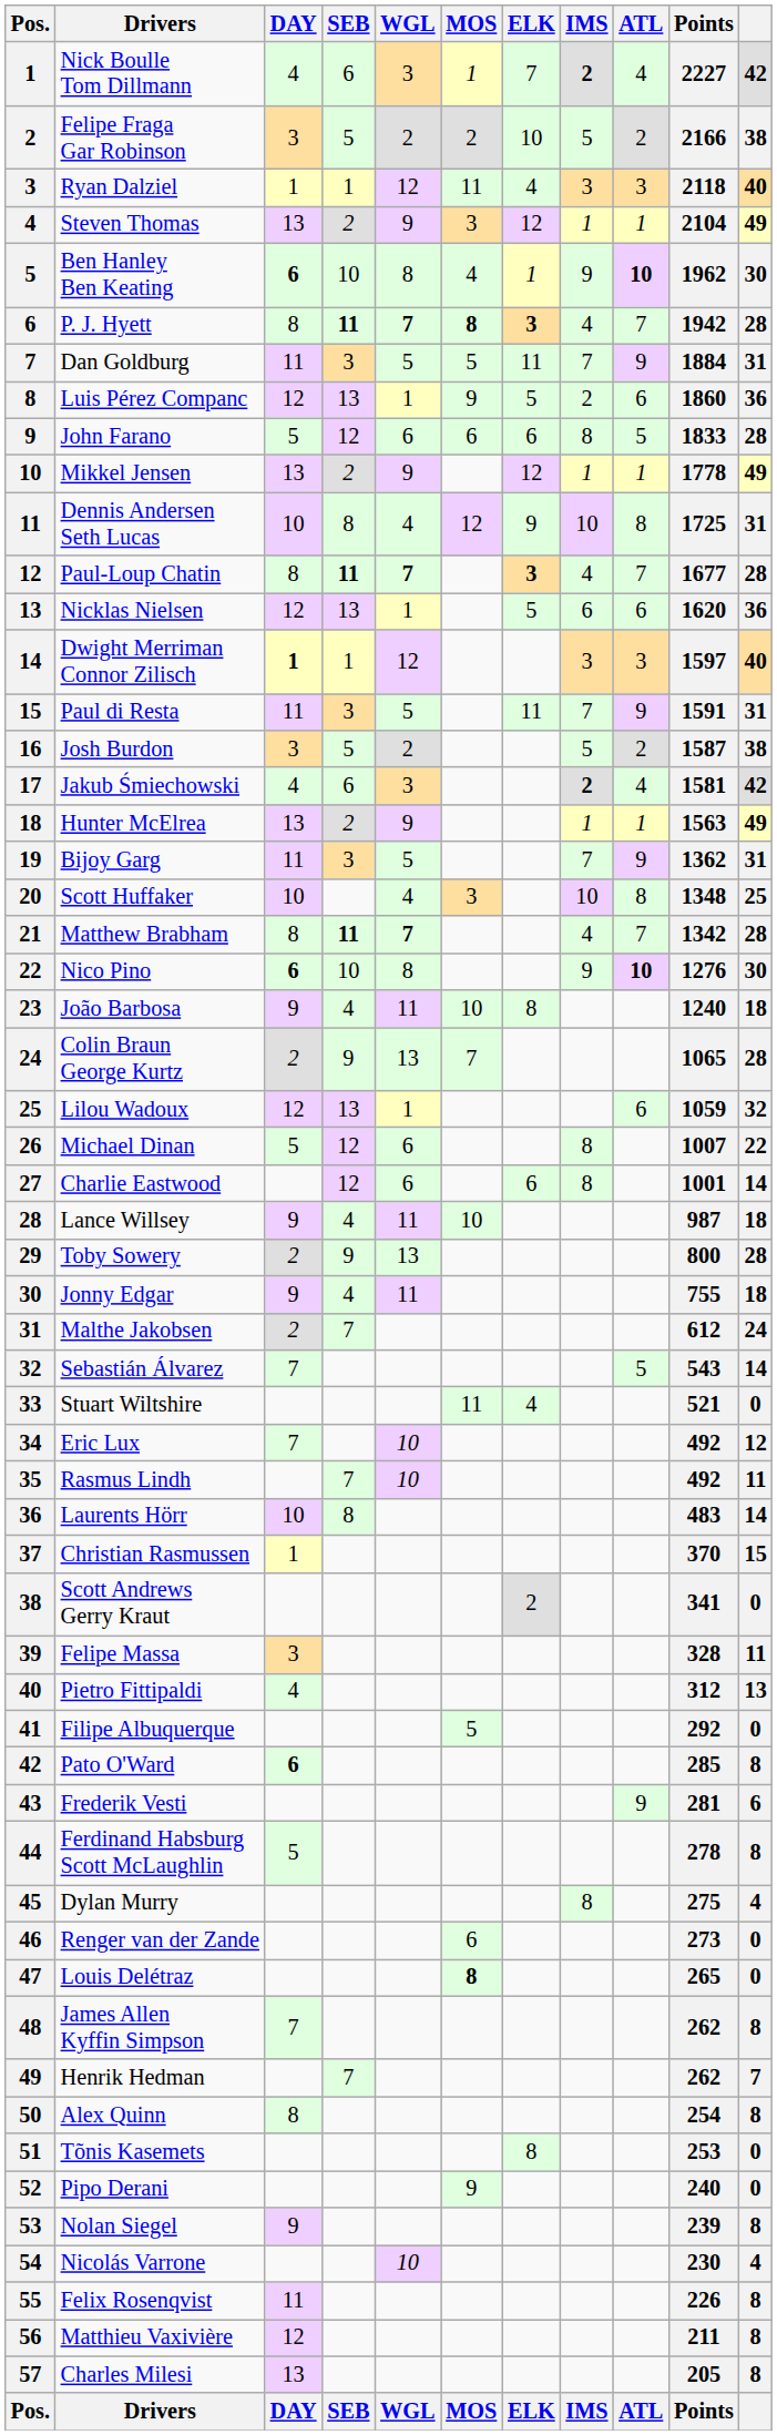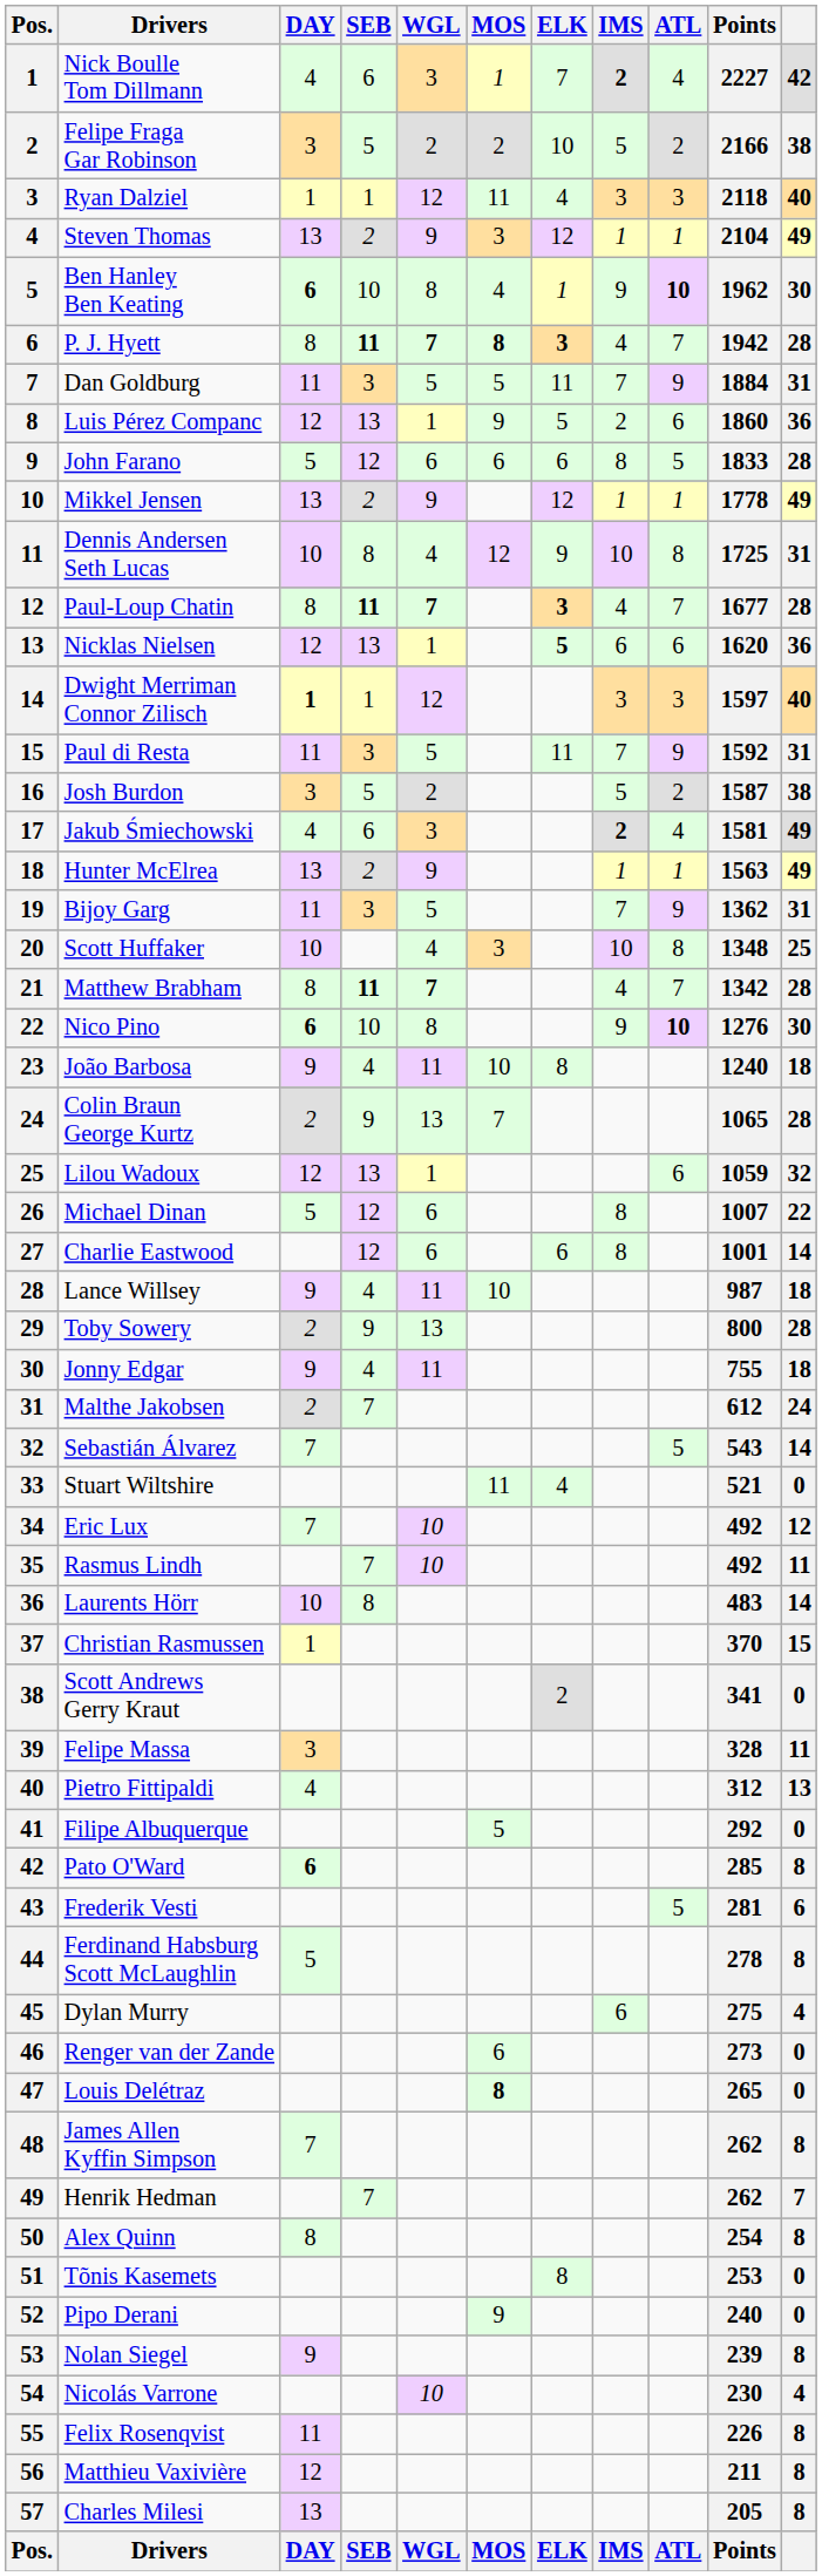 <table class="wikitable" style="font-size:85%;">
 <tr>
 <th>Pos.</th>
 <th>Drivers</th>
 <th><a href='#'>DAY</a></th>
 <th><a href='#'>SEB</a></th>
 <th><a href='#'>WGL</a></th>
 <th><a href='#'>MOS</a></th>
 <th><a href='#'>ELK</a></th>
 <th><a href='#'>IMS</a></th>
 <th><a href='#'>ATL</a></th>
 <th>Points</th>
 <th></th>
 </tr>
 <tr>
 <th>1</th>
 <td> <a href='#'>Nick Boulle</a><br> <a href='#'>Tom Dillmann</a></td>
 <td style="background:#dfffdf;" align="center">4</td>
 <td style="background:#dfffdf;" align="center">6</td>
 <td style="background:#ffdf9f;" align="center">3</td>
 <td style="background:#ffffbf;" align="center"><em>1</em></td>
 <td style="background:#dfffdf;" align="center">7</td>
 <td style="background:#dfdfdf;" align="center"><strong>2</strong></td>
 <td style="background:#dfffdf;" align="center">4</td>
 <th>2227</th>
 <th style="background:#dfdfdf;">42</th>
 </tr>
 <tr>
 <th>2</th>
 <td> <a href='#'>Felipe Fraga</a><br> <a href='#'>Gar Robinson</a></td>
 <td style="background:#ffdf9f;" align="center">3</td>
 <td style="background:#dfffdf;" align="center">5</td>
 <td style="background:#dfdfdf;" align="center">2</td>
 <td style="background:#dfdfdf;" align="center">2</td>
 <td style="background:#dfffdf;" align="center">10</td>
 <td style="background:#dfffdf;" align="center">5</td>
 <td style="background:#dfdfdf;" align="center">2</td>
 <th>2166</th>
 <th>38</th>
 </tr>
 <tr>
 <th>3</th>
 <td> <a href='#'>Ryan Dalziel</a></td>
 <td style="background:#ffffbf;" align="center">1</td>
 <td style="background:#ffffbf;" align="center">1</td>
 <td style="background:#efcfff;" align="center">12</td>
 <td style="background:#dfffdf;" align="center">11</td>
 <td style="background:#dfffdf;" align="center">4</td>
 <td style="background:#ffdf9f;" align="center">3</td>
 <td style="background:#ffdf9f;" align="center">3</td>
 <th>2118</th>
 <th style="background:#ffdf9f;">40</th>
 </tr>
 <tr>
 <th>4</th>
 <td> <a href='#'>Steven Thomas</a></td>
 <td style="background:#efcfff;" align="center">13</td>
 <td style="background:#dfdfdf;" align="center"><em>2</em></td>
 <td style="background:#efcfff;" align="center">9</td>
 <td style="background:#ffdf9f;" align="center">3</td>
 <td style="background:#efcfff;" align="center">12</td>
 <td style="background:#ffffbf;" align="center"><em>1</em></td>
 <td style="background:#ffffbf;" align="center"><em>1</em></td>
 <th>2104</th>
 <th style="background:#ffffbf;">49</th>
 </tr>
 <tr>
 <th>5</th>
 <td> <a href='#'>Ben Hanley</a><br> <a href='#'>Ben Keating</a></td>
 <td style="background:#dfffdf;" align="center"><strong>6</strong></td>
 <td style="background:#dfffdf;" align="center">10</td>
 <td style="background:#dfffdf;" align="center">8</td>
 <td style="background:#dfffdf;" align="center">4</td>
 <td style="background:#ffffbf;" align="center"><em>1</em></td>
 <td style="background:#dfffdf;" align="center">9</td>
 <td style="background:#efcfff;" align="center"><strong>10</strong></td>
 <th>1962</th>
 <th>30</th>
 </tr>
 <tr>
 <th>6</th>
 <td> <a href='#'>P. J. Hyett</a></td>
 <td style="background:#dfffdf;" align="center">8</td>
 <td style="background:#dfffdf;" align="center"><strong>11</strong></td>
 <td style="background:#dfffdf;" align="center"><strong>7</strong></td>
 <td style="background:#dfffdf;" align="center"><strong>8</strong></td>
 <td style="background:#ffdf9f;" align="center"><strong>3</strong></td>
 <td style="background:#dfffdf;" align="center">4</td>
 <td style="background:#dfffdf;" align="center">7</td>
 <th>1942</th>
 <th>28</th>
 </tr>
 <tr>
 <th>7</th>
 <td> Dan Goldburg</td>
 <td style="background:#efcfff;" align="center">11</td>
 <td style="background:#ffdf9f;" align="center">3</td>
 <td style="background:#dfffdf;" align="center">5</td>
 <td style="background:#dfffdf;" align="center">5</td>
 <td style="background:#dfffdf;" align="center">11</td>
 <td style="background:#dfffdf;" align="center">7</td>
 <td style="background:#efcfff;" align="center">9</td>
 <th>1884</th>
 <th>31</th>
 </tr>
 <tr>
 <th>8</th>
 <td> <a href='#'>Luis Pérez Companc</a></td>
 <td style="background:#efcfff;" align="center">12</td>
 <td style="background:#efcfff;" align="center">13</td>
 <td style="background:#ffffbf;" align="center">1</td>
 <td style="background:#dfffdf;" align="center">9</td>
 <td style="background:#dfffdf;" align="center">5</td>
 <td style="background:#dfffdf;" align="center">2</td>
 <td style="background:#dfffdf;" align="center">6</td>
 <th>1860</th>
 <th>36</th>
 </tr>
 <tr>
 <th>9</th>
 <td> <a href='#'>John Farano</a></td>
 <td style="background:#dfffdf;" align="center">5</td>
 <td style="background:#efcfff;" align="center">12</td>
 <td style="background:#dfffdf;" align="center">6</td>
 <td style="background:#dfffdf;" align="center">6</td>
 <td style="background:#dfffdf;" align="center">6</td>
 <td style="background:#dfffdf;" align="center">8</td>
 <td style="background:#dfffdf;" align="center">5</td>
 <th>1833</th>
 <th>28</th>
 </tr>
 <tr>
 <th>10</th>
 <td> <a href='#'>Mikkel Jensen</a></td>
 <td style="background:#efcfff;" align="center">13</td>
 <td style="background:#dfdfdf;" align="center"><em>2</em></td>
 <td style="background:#efcfff;" align="center">9</td>
 <td></td>
 <td style="background:#efcfff;" align="center">12</td>
 <td style="background:#ffffbf;" align="center"><em>1</em></td>
 <td style="background:#ffffbf;" align="center"><em>1</em></td>
 <th>1778</th>
 <th style="background:#ffffbf;">49</th>
 </tr>
 <tr>
 <th>11</th>
 <td> <a href='#'>Dennis Andersen</a><br> <a href='#'>Seth Lucas</a></td>
 <td style="background:#efcfff;" align="center">10</td>
 <td style="background:#dfffdf;" align="center">8</td>
 <td style="background:#dfffdf;" align="center">4</td>
 <td style="background:#efcfff;" align="center">12</td>
 <td style="background:#dfffdf;" align="center">9</td>
 <td style="background:#efcfff;" align="center">10</td>
 <td style="background:#dfffdf;" align="center">8</td>
 <th>1725</th>
 <th>31</th>
 </tr>
 <tr>
 <th>12</th>
 <td> <a href='#'>Paul-Loup Chatin</a></td>
 <td style="background:#dfffdf;" align="center">8</td>
 <td style="background:#dfffdf;" align="center"><strong>11</strong></td>
 <td style="background:#dfffdf;" align="center"><strong>7</strong></td>
 <td></td>
 <td style="background:#ffdf9f;" align="center"><strong>3</strong></td>
 <td style="background:#dfffdf;" align="center">4</td>
 <td style="background:#dfffdf;" align="center">7</td>
 <th>1677</th>
 <th>28</th>
 </tr>
 <tr>
 <th>13</th>
 <td> <a href='#'>Nicklas Nielsen</a></td>
 <td style="background:#efcfff;" align="center">12</td>
 <td style="background:#efcfff;" align="center">13</td>
 <td style="background:#ffffbf;" align="center">1</td>
 <td></td>
-<td style="background:#dfffdf;" align="center">5</td>
+<td style="background:#dfffdf;" align="center"><strong>5</strong></td>
 <td style="background:#dfffdf;" align="center">6</td>
 <td style="background:#dfffdf;" align="center">6</td>
 <th>1620</th>
 <th>36</th>
 </tr>
 <tr>
 <th>14</th>
 <td> <a href='#'>Dwight Merriman</a><br> <a href='#'>Connor Zilisch</a></td>
 <td style="background:#ffffbf;" align="center"><strong>1</strong></td>
 <td style="background:#ffffbf;" align="center">1</td>
 <td style="background:#efcfff;" align="center">12</td>
 <td></td>
 <td></td>
 <td style="background:#ffdf9f;" align="center">3</td>
 <td style="background:#ffdf9f;" align="center">3</td>
 <th>1597</th>
 <th style="background:#ffdf9f;">40</th>
 </tr>
 <tr>
 <th>15</th>
 <td> <a href='#'>Paul di Resta</a></td>
 <td style="background:#efcfff;" align="center">11</td>
 <td style="background:#ffdf9f;" align="center">3</td>
 <td style="background:#dfffdf;" align="center">5</td>
 <td></td>
 <td style="background:#dfffdf;" align="center">11</td>
 <td style="background:#dfffdf;" align="center">7</td>
 <td style="background:#efcfff;" align="center">9</td>
-<th>1591</th>
+<th>1592</th>
 <th>31</th>
 </tr>
 <tr>
 <th>16</th>
 <td> <a href='#'>Josh Burdon</a></td>
 <td style="background:#ffdf9f;" align="center">3</td>
 <td style="background:#dfffdf;" align="center">5</td>
 <td style="background:#dfdfdf;" align="center">2</td>
 <td></td>
 <td></td>
 <td style="background:#dfffdf;" align="center">5</td>
 <td style="background:#dfdfdf;" align="center">2</td>
 <th>1587</th>
 <th>38</th>
 </tr>
 <tr>
 <th>17</th>
 <td> <a href='#'>Jakub Śmiechowski</a></td>
 <td style="background:#dfffdf;" align="center">4</td>
 <td style="background:#dfffdf;" align="center">6</td>
 <td style="background:#ffdf9f;" align="center">3</td>
 <td></td>
 <td></td>
 <td style="background:#dfdfdf;" align="center"><strong>2</strong></td>
 <td style="background:#dfffdf;" align="center">4</td>
 <th>1581</th>
-<th style="background:#dfdfdf;">42</th>
+<th style="background:#dfdfdf;">49</th>
 </tr>
 <tr>
 <th>18</th>
 <td> <a href='#'>Hunter McElrea</a></td>
 <td style="background:#efcfff;" align="center">13</td>
 <td style="background:#dfdfdf;" align="center"><em>2</em></td>
 <td style="background:#efcfff;" align="center">9</td>
 <td></td>
 <td></td>
 <td style="background:#ffffbf;" align="center"><em>1</em></td>
 <td style="background:#ffffbf;" align="center"><em>1</em></td>
 <th>1563</th>
 <th style="background:#ffffbf;">49</th>
 </tr>
 <tr>
 <th>19</th>
 <td> <a href='#'>Bijoy Garg</a></td>
 <td style="background:#efcfff;" align="center">11</td>
 <td style="background:#ffdf9f;" align="center">3</td>
 <td style="background:#dfffdf;" align="center">5</td>
 <td></td>
 <td></td>
 <td style="background:#dfffdf;" align="center">7</td>
 <td style="background:#efcfff;" align="center">9</td>
 <th>1362</th>
 <th>31</th>
 </tr>
 <tr>
 <th>20</th>
 <td> <a href='#'>Scott Huffaker</a></td>
 <td style="background:#efcfff;" align="center">10</td>
 <td></td>
 <td style="background:#dfffdf;" align="center">4</td>
 <td style="background:#ffdf9f;" align="center">3</td>
 <td></td>
 <td style="background:#efcfff;" align="center">10</td>
 <td style="background:#dfffdf;" align="center">8</td>
 <th>1348</th>
 <th>25</th>
 </tr>
 <tr>
 <th>21</th>
 <td> <a href='#'>Matthew Brabham</a></td>
 <td style="background:#dfffdf;" align="center">8</td>
 <td style="background:#dfffdf;" align="center"><strong>11</strong></td>
 <td style="background:#dfffdf;" align="center"><strong>7</strong></td>
 <td></td>
 <td></td>
 <td style="background:#dfffdf;" align="center">4</td>
 <td style="background:#dfffdf;" align="center">7</td>
 <th>1342</th>
 <th>28</th>
 </tr>
 <tr>
 <th>22</th>
 <td> <a href='#'>Nico Pino</a></td>
 <td style="background:#dfffdf;" align="center"><strong>6</strong></td>
 <td style="background:#dfffdf;" align="center">10</td>
 <td style="background:#dfffdf;" align="center">8</td>
 <td></td>
 <td></td>
 <td style="background:#dfffdf;" align="center">9</td>
 <td style="background:#efcfff;" align="center"><strong>10</strong></td>
 <th>1276</th>
 <th>30</th>
 </tr>
 <tr>
 <th>23</th>
 <td> <a href='#'>João Barbosa</a></td>
 <td style="background:#efcfff;" align="center">9</td>
 <td style="background:#dfffdf;" align="center">4</td>
 <td style="background:#efcfff;" align="center">11</td>
 <td style="background:#dfffdf;" align="center">10</td>
 <td style="background:#dfffdf;" align="center">8</td>
 <td></td>
 <td></td>
 <th>1240</th>
 <th>18</th>
 </tr>
 <tr>
 <th>24</th>
 <td> <a href='#'>Colin Braun</a><br> <a href='#'>George Kurtz</a></td>
 <td style="background:#dfdfdf;" align="center"><em>2</em></td>
 <td style="background:#dfffdf;" align="center">9</td>
 <td style="background:#dfffdf;" align="center">13</td>
 <td style="background:#dfffdf;" align="center">7</td>
 <td></td>
 <td></td>
 <td></td>
 <th>1065</th>
 <th>28</th>
 </tr>
 <tr>
 <th>25</th>
 <td> <a href='#'>Lilou Wadoux</a></td>
 <td style="background:#efcfff;" align="center">12</td>
 <td style="background:#efcfff;" align="center">13</td>
 <td style="background:#ffffbf;" align="center">1</td>
 <td></td>
 <td></td>
 <td></td>
 <td style="background:#dfffdf;" align="center">6</td>
 <th>1059</th>
 <th>32</th>
 </tr>
 <tr>
 <th>26</th>
 <td> <a href='#'>Michael Dinan</a></td>
 <td style="background:#dfffdf;" align="center">5</td>
 <td style="background:#efcfff;" align="center">12</td>
 <td style="background:#dfffdf;" align="center">6</td>
 <td></td>
 <td></td>
 <td style="background:#dfffdf;" align="center">8</td>
 <td></td>
 <th>1007</th>
 <th>22</th>
 </tr>
 <tr>
 <th>27</th>
 <td> <a href='#'>Charlie Eastwood</a></td>
 <td></td>
 <td style="background:#efcfff;" align="center">12</td>
 <td style="background:#dfffdf;" align="center">6</td>
 <td></td>
 <td style="background:#dfffdf;" align="center">6</td>
 <td style="background:#dfffdf;" align="center">8</td>
 <td></td>
 <th>1001</th>
 <th>14</th>
 </tr>
 <tr>
 <th>28</th>
 <td> Lance Willsey</td>
 <td style="background:#efcfff;" align="center">9</td>
 <td style="background:#dfffdf;" align="center">4</td>
 <td style="background:#efcfff;" align="center">11</td>
 <td style="background:#dfffdf;" align="center">10</td>
 <td></td>
 <td></td>
 <td></td>
 <th>987</th>
 <th>18</th>
 </tr>
 <tr>
 <th>29</th>
 <td> <a href='#'>Toby Sowery</a></td>
 <td style="background:#dfdfdf;" align="center"><em>2</em></td>
 <td style="background:#dfffdf;" align="center">9</td>
 <td style="background:#dfffdf;" align="center">13</td>
 <td></td>
 <td></td>
 <td></td>
 <td></td>
 <th>800</th>
 <th>28</th>
 </tr>
 <tr>
 <th>30</th>
 <td> <a href='#'>Jonny Edgar</a></td>
 <td style="background:#efcfff;" align="center">9</td>
 <td style="background:#dfffdf;" align="center">4</td>
 <td style="background:#efcfff;" align="center">11</td>
 <td></td>
 <td></td>
 <td></td>
 <td></td>
 <th>755</th>
 <th>18</th>
 </tr>
 <tr>
 <th>31</th>
 <td> <a href='#'>Malthe Jakobsen</a></td>
 <td style="background:#dfdfdf;" align="center"><em>2</em></td>
 <td style="background:#dfffdf;" align="center">7</td>
 <td></td>
 <td></td>
 <td></td>
 <td></td>
 <td></td>
 <th>612</th>
 <th>24</th>
 </tr>
 <tr>
 <th>32</th>
 <td> <a href='#'>Sebastián Álvarez</a></td>
 <td style="background:#dfffdf;" align="center">7</td>
 <td></td>
 <td></td>
 <td></td>
 <td></td>
 <td></td>
 <td style="background:#dfffdf;" align="center">5</td>
 <th>543</th>
 <th>14</th>
 </tr>
 <tr>
 <th>33</th>
 <td> Stuart Wiltshire</td>
 <td></td>
 <td></td>
 <td></td>
 <td style="background:#dfffdf;" align="center">11</td>
 <td style="background:#dfffdf;" align="center">4</td>
 <td></td>
 <td></td>
 <th>521</th>
 <th>0</th>
 </tr>
 <tr>
 <th>34</th>
 <td> <a href='#'>Eric Lux</a></td>
 <td style="background:#dfffdf;" align="center">7</td>
 <td></td>
 <td style="background:#efcfff;" align="center"><em>10</em></td>
 <td></td>
 <td></td>
 <td></td>
 <td></td>
 <th>492</th>
 <th>12</th>
 </tr>
 <tr>
 <th>35</th>
 <td> <a href='#'>Rasmus Lindh</a></td>
 <td></td>
 <td style="background:#dfffdf;" align="center">7</td>
 <td style="background:#efcfff;" align="center"><em>10</em></td>
 <td></td>
 <td></td>
 <td></td>
 <td></td>
 <th>492</th>
 <th>11</th>
 </tr>
 <tr>
 <th>36</th>
 <td> <a href='#'>Laurents Hörr</a></td>
 <td style="background:#efcfff;" align="center">10</td>
 <td style="background:#dfffdf;" align="center">8</td>
 <td></td>
 <td></td>
 <td></td>
 <td></td>
 <td></td>
 <th>483</th>
 <th>14</th>
 </tr>
 <tr>
 <th>37</th>
 <td> <a href='#'>Christian Rasmussen</a></td>
 <td style="background:#ffffbf;" align="center">1</td>
 <td></td>
 <td></td>
 <td></td>
 <td></td>
 <td></td>
 <td></td>
 <th>370</th>
 <th>15</th>
 </tr>
 <tr>
 <th>38</th>
 <td> <a href='#'>Scott Andrews</a><br> Gerry Kraut</td>
 <td></td>
 <td></td>
 <td></td>
 <td></td>
 <td style="background:#dfdfdf;" align="center">2</td>
 <td></td>
 <td></td>
 <th>341</th>
 <th>0</th>
 </tr>
 <tr>
 <th>39</th>
 <td> <a href='#'>Felipe Massa</a></td>
 <td style="background:#ffdf9f;" align="center">3</td>
 <td></td>
 <td></td>
 <td></td>
 <td></td>
 <td></td>
 <td></td>
 <th>328</th>
 <th>11</th>
 </tr>
 <tr>
 <th>40</th>
 <td> <a href='#'>Pietro Fittipaldi</a></td>
 <td style="background:#dfffdf;" align="center">4</td>
 <td></td>
 <td></td>
 <td></td>
 <td></td>
 <td></td>
 <td></td>
 <th>312</th>
 <th>13</th>
 </tr>
 <tr>
 <th>41</th>
 <td> <a href='#'>Filipe Albuquerque</a></td>
 <td></td>
 <td></td>
 <td></td>
 <td style="background:#dfffdf;" align="center">5</td>
 <td></td>
 <td></td>
 <td></td>
 <th>292</th>
 <th>0</th>
 </tr>
 <tr>
 <th>42</th>
 <td> <a href='#'>Pato O'Ward</a></td>
 <td style="background:#dfffdf;" align="center"><strong>6</strong></td>
 <td></td>
 <td></td>
 <td></td>
 <td></td>
 <td></td>
 <td></td>
 <th>285</th>
 <th>8</th>
 </tr>
 <tr>
 <th>43</th>
 <td> <a href='#'>Frederik Vesti</a></td>
 <td></td>
 <td></td>
 <td></td>
 <td></td>
 <td></td>
 <td></td>
-<td style="background:#dfffdf;" align="center">9</td>
+<td style="background:#dfffdf;" align="center">5</td>
 <th>281</th>
 <th>6</th>
 </tr>
 <tr>
 <th>44</th>
 <td> <a href='#'>Ferdinand Habsburg</a><br> <a href='#'>Scott McLaughlin</a></td>
 <td style="background:#dfffdf;" align="center">5</td>
 <td></td>
 <td></td>
 <td></td>
 <td></td>
 <td></td>
 <td></td>
 <th>278</th>
 <th>8</th>
 </tr>
 <tr>
 <th>45</th>
 <td> Dylan Murry</td>
 <td></td>
 <td></td>
 <td></td>
 <td></td>
 <td></td>
-<td style="background:#dfffdf;" align="center">8</td>
+<td style="background:#dfffdf;" align="center">6</td>
 <td></td>
 <th>275</th>
 <th>4</th>
 </tr>
 <tr>
 <th>46</th>
 <td> <a href='#'>Renger van der Zande</a></td>
 <td></td>
 <td></td>
 <td></td>
 <td style="background:#dfffdf;" align="center">6</td>
 <td></td>
 <td></td>
 <td></td>
 <th>273</th>
 <th>0</th>
 </tr>
 <tr>
 <th>47</th>
 <td> <a href='#'>Louis Delétraz</a></td>
 <td></td>
 <td></td>
 <td></td>
 <td style="background:#dfffdf;" align="center"><strong>8</strong></td>
 <td></td>
 <td></td>
 <td></td>
 <th>265</th>
 <th>0</th>
 </tr>
 <tr>
 <th>48</th>
 <td> <a href='#'>James Allen</a><br> <a href='#'>Kyffin Simpson</a></td>
 <td style="background:#dfffdf;" align="center">7</td>
 <td></td>
 <td></td>
 <td></td>
 <td></td>
 <td></td>
 <td></td>
 <th>262</th>
 <th>8</th>
 </tr>
 <tr>
 <th>49</th>
 <td> Henrik Hedman</td>
 <td></td>
 <td style="background:#dfffdf;" align="center">7</td>
 <td></td>
 <td></td>
 <td></td>
 <td></td>
 <td></td>
 <th>262</th>
 <th>7</th>
 </tr>
 <tr>
 <th>50</th>
 <td> <a href='#'>Alex Quinn</a></td>
 <td style="background:#dfffdf;" align="center">8</td>
 <td></td>
 <td></td>
 <td></td>
 <td></td>
 <td></td>
 <td></td>
 <th>254</th>
 <th>8</th>
 </tr>
 <tr>
 <th>51</th>
 <td> <a href='#'>Tõnis Kasemets</a></td>
 <td></td>
 <td></td>
 <td></td>
 <td></td>
 <td style="background:#dfffdf;" align="center">8</td>
 <td></td>
 <td></td>
 <th>253</th>
 <th>0</th>
 </tr>
 <tr>
 <th>52</th>
 <td> <a href='#'>Pipo Derani</a></td>
 <td></td>
 <td></td>
 <td></td>
 <td style="background:#dfffdf;" align="center">9</td>
 <td></td>
 <td></td>
 <td></td>
 <th>240</th>
 <th>0</th>
 </tr>
 <tr>
 <th>53</th>
 <td> <a href='#'>Nolan Siegel</a></td>
 <td style="background:#efcfff;" align="center">9</td>
 <td></td>
 <td></td>
 <td></td>
 <td></td>
 <td></td>
 <td></td>
 <th>239</th>
 <th>8</th>
 </tr>
 <tr>
 <th>54</th>
 <td> <a href='#'>Nicolás Varrone</a></td>
 <td></td>
 <td></td>
 <td style="background:#efcfff;" align="center"><em>10</em></td>
 <td></td>
 <td></td>
 <td></td>
 <td></td>
 <th>230</th>
 <th>4</th>
 </tr>
 <tr>
 <th>55</th>
 <td> <a href='#'>Felix Rosenqvist</a></td>
 <td style="background:#efcfff;" align="center">11</td>
 <td></td>
 <td></td>
 <td></td>
 <td></td>
 <td></td>
 <td></td>
 <th>226</th>
 <th>8</th>
 </tr>
 <tr>
 <th>56</th>
 <td> <a href='#'>Matthieu Vaxivière</a></td>
 <td style="background:#efcfff;" align="center">12</td>
 <td></td>
 <td></td>
 <td></td>
 <td></td>
 <td></td>
 <td></td>
 <th>211</th>
 <th>8</th>
 </tr>
 <tr>
 <th>57</th>
 <td> <a href='#'>Charles Milesi</a></td>
 <td style="background:#efcfff;" align="center">13</td>
 <td></td>
 <td></td>
 <td></td>
 <td></td>
 <td></td>
 <td></td>
 <th>205</th>
 <th>8</th>
 </tr>
 <tr>
 <th>Pos.</th>
 <th>Drivers</th>
 <th><a href='#'>DAY</a></th>
 <th><a href='#'>SEB</a></th>
 <th><a href='#'>WGL</a></th>
 <th><a href='#'>MOS</a></th>
 <th><a href='#'>ELK</a></th>
 <th><a href='#'>IMS</a></th>
 <th><a href='#'>ATL</a></th>
 <th>Points</th>
 <th></th>
 </tr>
 </table>
